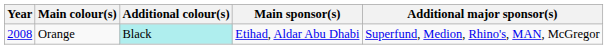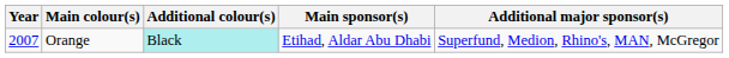 <table class="wikitable">
 <tr>
 <th>Year</th>
 <th>Main colour(s)</th>
 <th>Additional colour(s)</th>
 <th>Main sponsor(s)</th>
 <th>Additional major sponsor(s)</th>
 </tr>
 <tr>
-<td><a href='#'>2008</a></td>
+<td><a href='#'>2007</a></td>
 <td>Orange</td>
 <td style="background: paleturquoise;">Black</td>
 <td><a href='#'>Etihad</a>, <a href='#'>Aldar Abu Dhabi</a></td>
 <td><a href='#'>Superfund</a>, <a href='#'>Medion</a>, <a href='#'>Rhino's</a>, <a href='#'>MAN</a>, McGregor</td>
 </tr>
 </table>
